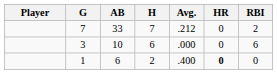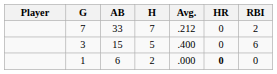 <table class="wikitable sortable">
 <tr>
 <th bgcolor="#DDDDFF" width="16%">Player</th>
 <th bgcolor="#DDDDFF" width="9%">G</th>
 <th bgcolor="#DDDDFF" width="9%">AB</th>
 <th bgcolor="#DDDDFF" width="9%">H</th>
 <th bgcolor="#DDDDFF" width="9%">Avg.</th>
 <th bgcolor="#DDDDFF" width="9%">HR</th>
 <th bgcolor="#DDDDFF" width="9%">RBI</th>
 </tr>
 <tr align="center">
 <td></td>
 <td>7</td>
 <td>33</td>
 <td>7</td>
 <td>.212</td>
 <td>0</td>
 <td>2</td>
 </tr>
 <tr align="center">
 <td></td>
 <td>3</td>
-<td>10</td>
-<td>6</td>
-<td>.000</td>
+<td>15</td>
+<td>5</td>
+<td>.400</td>
 <td>0</td>
 <td>6</td>
 </tr>
 <tr align="center">
 <td></td>
 <td>1</td>
 <td>6</td>
 <td>2</td>
-<td>.400</td>
+<td>.000</td>
 <td><strong>0</strong></td>
 <td>0</td>
 </tr>
 </table>
